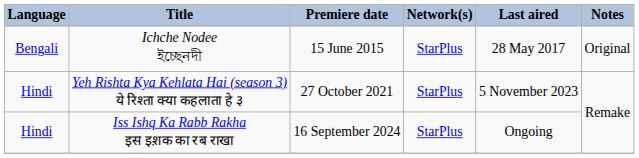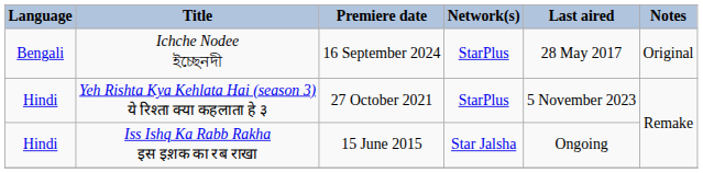 <table class="wikitable" style="text-align:center;">
 <tr>
 <th style="background:LightSteelBlue;">Language</th>
 <th style="background:LightSteelBlue;">Title</th>
 <th style="background:LightSteelBlue;">Premiere date</th>
 <th style="background:LightSteelBlue;">Network(s)</th>
 <th style="background:LightSteelBlue;">Last aired</th>
 <th style="background:LightSteelBlue;">Notes</th>
 </tr>
 <tr>
 <td><a href='#'>Bengali</a></td>
 <td><em>Ichche Nodee</em> <br>ইচ্ছেনদী</td>
-<td>15 June 2015</td>
+<td>16 September 2024</td>
 <td><a href='#'>StarPlus</a></td>
 <td>28 May 2017</td>
 <td>Original</td>
 </tr>
 <tr>
 <td><a href='#'>Hindi</a></td>
 <td><em><a href='#'>Yeh Rishta Kya Kehlata Hai (season 3)</a></em><br> ये रिश्ता क्या कहलाता हे ३</td>
 <td>27 October 2021</td>
 <td><a href='#'>StarPlus</a></td>
 <td>5 November 2023</td>
 <td rowspan="2">Remake</td>
 </tr>
 <tr>
 <td><a href='#'>Hindi</a></td>
 <td><em><a href='#'>Iss Ishq Ka Rabb Rakha</a></em><br> इस इश़क का रब राखा</td>
-<td>16 September 2024</td>
-<td><a href='#'>StarPlus</a></td>
+<td>15 June 2015</td>
+<td><a href='#'>Star Jalsha</a></td>
 <td>Ongoing</td>
 </tr>
 <tr>
 </tr>
 </table>
